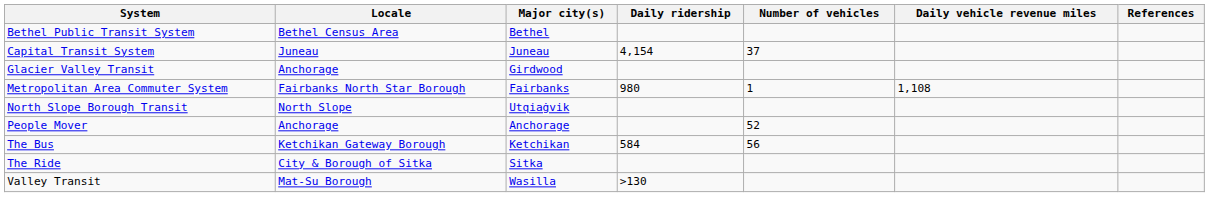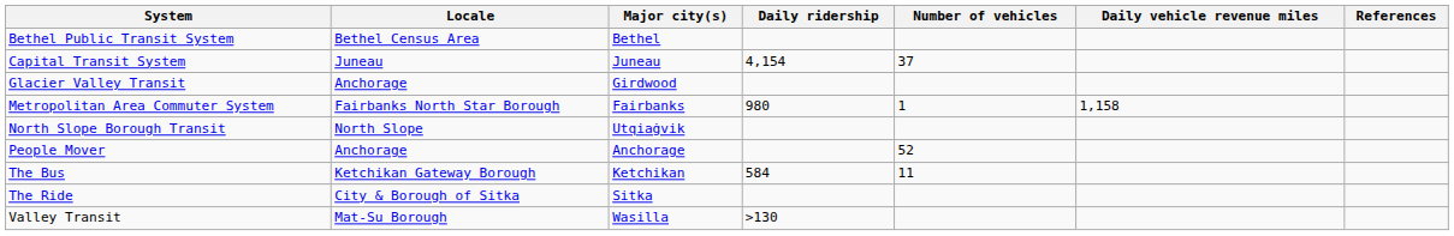 <table class="wikitable sortable" style="font-size: 90%; width: 100%">
 <tr>
 <th>System</th>
 <th>Locale</th>
 <th>Major city(s)</th>
 <th>Daily ridership</th>
 <th>Number of vehicles</th>
 <th>Daily vehicle revenue miles</th>
 <th>References</th>
 </tr>
 <tr>
 <td><a href='#'>Bethel Public Transit System</a></td>
 <td><a href='#'>Bethel Census Area</a></td>
 <td><a href='#'>Bethel</a></td>
 <td></td>
 <td></td>
 <td></td>
 <td></td>
 </tr>
 <tr>
 <td><a href='#'>Capital Transit System</a></td>
 <td><a href='#'>Juneau</a></td>
 <td><a href='#'>Juneau</a></td>
 <td>4,154</td>
 <td>37</td>
 <td></td>
 <td></td>
 </tr>
 <tr>
 <td><a href='#'>Glacier Valley Transit</a></td>
 <td><a href='#'>Anchorage</a></td>
 <td><a href='#'>Girdwood</a></td>
 <td></td>
 <td></td>
 <td></td>
 <td></td>
 </tr>
 <tr>
 <td><a href='#'>Metropolitan Area Commuter System</a></td>
 <td><a href='#'>Fairbanks North Star Borough</a></td>
 <td><a href='#'>Fairbanks</a></td>
 <td>980</td>
 <td>1</td>
-<td>1,108</td>
+<td>1,158</td>
 <td></td>
 </tr>
 <tr>
 <td><a href='#'>North Slope Borough Transit</a></td>
 <td><a href='#'>North Slope</a></td>
 <td><a href='#'>Utqiaġvik</a></td>
 <td></td>
 <td></td>
 <td></td>
 <td></td>
 </tr>
 <tr>
 <td><a href='#'>People Mover</a></td>
 <td><a href='#'>Anchorage</a></td>
 <td><a href='#'>Anchorage</a></td>
 <td></td>
 <td>52</td>
 <td></td>
 <td></td>
 </tr>
 <tr>
 <td><a href='#'>The Bus</a></td>
 <td><a href='#'>Ketchikan Gateway Borough</a></td>
 <td><a href='#'>Ketchikan</a></td>
 <td>584</td>
-<td>56</td>
+<td>11</td>
 <td></td>
 <td></td>
 </tr>
 <tr>
 <td><a href='#'>The Ride</a></td>
 <td><a href='#'>City & Borough of Sitka</a></td>
 <td><a href='#'>Sitka</a></td>
 <td></td>
 <td></td>
 <td></td>
 <td></td>
 </tr>
 <tr>
 <td>Valley Transit</td>
 <td><a href='#'>Mat-Su Borough</a></td>
 <td><a href='#'>Wasilla</a></td>
 <td>>130</td>
 <td></td>
 <td></td>
 <td></td>
 </tr>
 </table>
